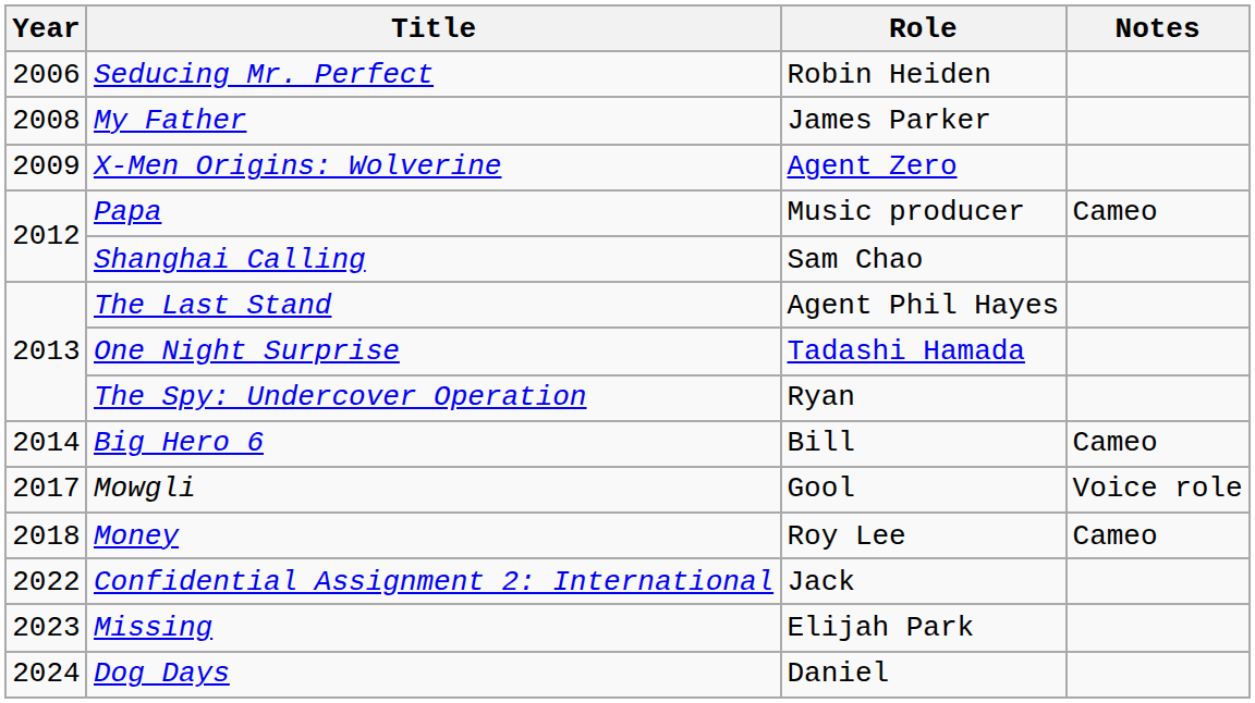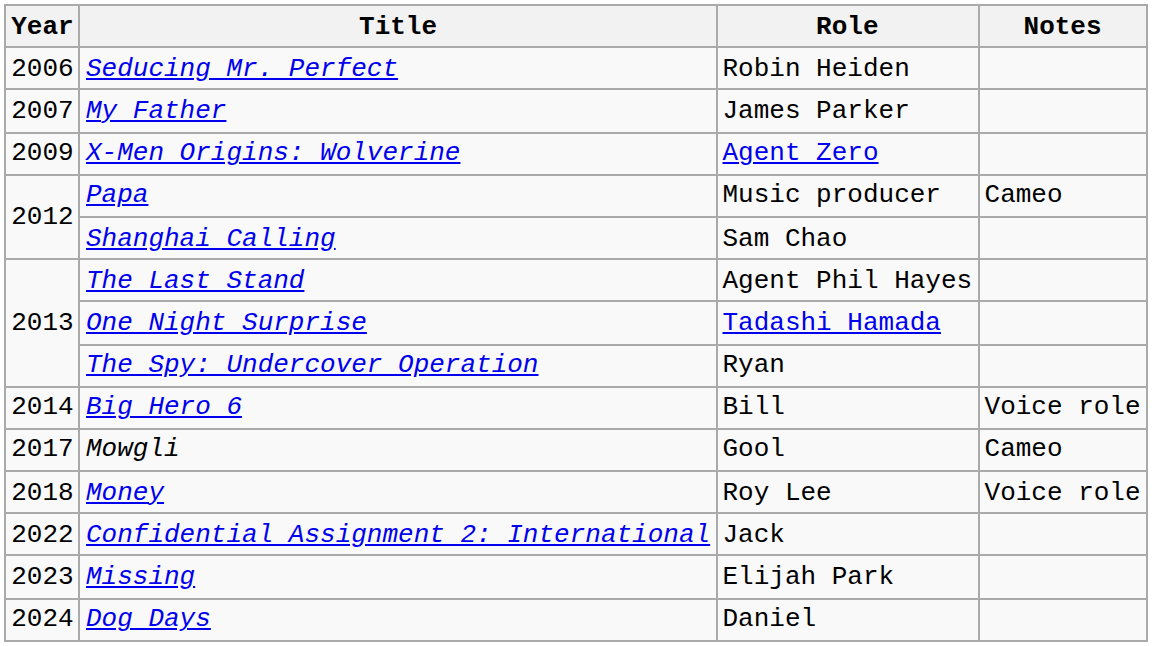 <table class="wikitable sortable">
 <tr>
 <th>Year</th>
 <th>Title</th>
 <th>Role</th>
 <th class="unsortable">Notes</th>
 </tr>
 <tr>
 <td>2006</td>
 <td><em><a href='#'>Seducing Mr. Perfect</a></em></td>
 <td>Robin Heiden</td>
 <td></td>
 </tr>
 <tr>
-<td>2008</td>
+<td>2007</td>
 <td><em><a href='#'>My Father</a></em></td>
 <td>James Parker</td>
 <td></td>
 </tr>
 <tr>
 <td>2009</td>
 <td><em><a href='#'>X-Men Origins: Wolverine</a></em></td>
 <td><a href='#'>Agent Zero</a></td>
 <td></td>
 </tr>
 <tr>
 <td rowspan="2">2012</td>
 <td><em><a href='#'>Papa</a></em></td>
 <td>Music producer</td>
 <td>Cameo</td>
 </tr>
 <tr>
 <td><em><a href='#'>Shanghai Calling</a></em></td>
 <td>Sam Chao</td>
 <td></td>
 </tr>
 <tr>
 <td rowspan="3">2013</td>
 <td><em><a href='#'>The Last Stand</a></em></td>
 <td>Agent Phil Hayes</td>
 <td></td>
 </tr>
 <tr>
 <td><em><a href='#'>One Night Surprise</a></em></td>
 <td><a href='#'>Tadashi Hamada</a></td>
 <td></td>
 </tr>
 <tr>
 <td><em><a href='#'>The Spy: Undercover Operation</a></em></td>
 <td>Ryan</td>
 <td></td>
 </tr>
 <tr>
 <td>2014</td>
 <td><em><a href='#'>Big Hero 6</a></em></td>
 <td>Bill</td>
-<td>Cameo</td>
+<td>Voice role</td>
 </tr>
 <tr>
 <td>2017</td>
 <td><em>Mowgli</em></td>
 <td>Gool</td>
-<td>Voice role</td>
+<td>Cameo</td>
 </tr>
 <tr>
 <td>2018</td>
 <td><em><a href='#'>Money</a></em></td>
 <td>Roy Lee</td>
-<td>Cameo</td>
+<td>Voice role</td>
 </tr>
 <tr>
 <td>2022</td>
 <td><em><a href='#'>Confidential Assignment 2: International</a></em></td>
 <td>Jack</td>
 <td></td>
 </tr>
 <tr>
 <td>2023</td>
 <td><em><a href='#'>Missing</a></em></td>
 <td>Elijah Park</td>
 <td></td>
 </tr>
 <tr>
 <td>2024</td>
 <td><em><a href='#'>Dog Days</a></em></td>
 <td>Daniel</td>
 <td></td>
 </tr>
 </table>
